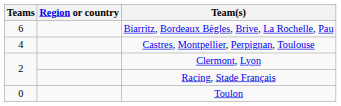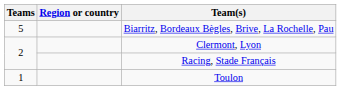 <table class="wikitable" style="text-align:center">
 <tr>
 <th>Teams</th>
 <th><a href='#'>Region</a> or country</th>
 <th>Team(s)</th>
 </tr>
 <tr>
-<td>6</td>
+<td>5</td>
 <td align="left"></td>
 <td><a href='#'>Biarritz</a>, <a href='#'>Bordeaux Bègles</a>, <a href='#'>Brive</a>, <a href='#'>La Rochelle</a>, <a href='#'>Pau</a></td>
-</tr>
-<tr>
-<td>4</td>
-<td align="left"></td>
-<td><a href='#'>Castres</a>, <a href='#'>Montpellier</a>, <a href='#'>Perpignan</a>, <a href='#'>Toulouse</a></td>
 </tr>
 <tr>
 <td rowspan="2">2</td>
 <td align="left"></td>
 <td><a href='#'>Clermont</a>, <a href='#'>Lyon</a></td>
 </tr>
 <tr>
 <td align="left"></td>
 <td><a href='#'>Racing</a>, <a href='#'>Stade Français</a></td>
 </tr>
 <tr>
-<td>0</td>
+<td>1</td>
 <td align="left"></td>
 <td><a href='#'>Toulon</a></td>
 </tr>
 </table>
